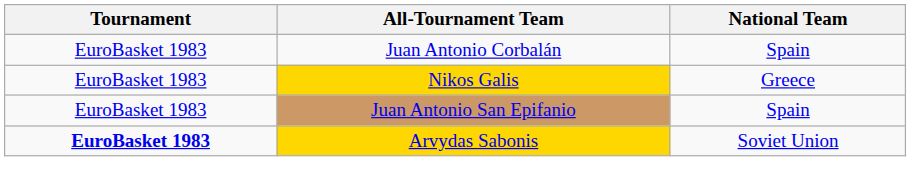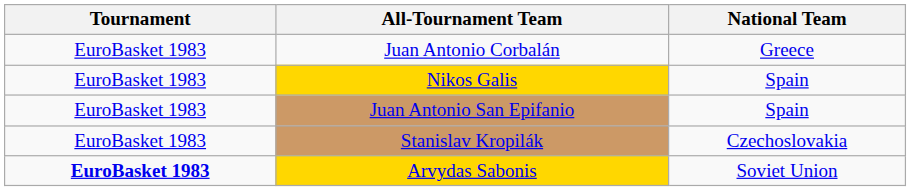 <table class="wikitable sortable" style="text-align:center; width: 60%">
 <tr>
 <th>Tournament</th>
 <th>All-Tournament Team</th>
 <th>National Team</th>
 </tr>
 <tr>
 <td><a href='#'>EuroBasket 1983</a></td>
 <td> <a href='#'>Juan Antonio Corbalán</a></td>
-<td> <a href='#'>Spain</a></td>
+<td> <a href='#'>Greece</a></td>
 </tr>
 <tr>
 <td><a href='#'>EuroBasket 1983</a></td>
 <td bgcolor="#FFD700"> <a href='#'>Nikos Galis</a></td>
-<td> <a href='#'>Greece</a></td>
+<td> <a href='#'>Spain</a></td>
 </tr>
 <tr>
 <td><a href='#'>EuroBasket 1983</a></td>
 <td bgcolor="#cc9966"> <a href='#'>Juan Antonio San Epifanio</a></td>
 <td> <a href='#'>Spain</a></td>
 </tr>
 <tr>
+<td><a href='#'>EuroBasket 1983</a></td>
+<td bgcolor="#cc9966"> <a href='#'>Stanislav Kropilák</a></td>
+<td> <a href='#'>Czechoslovakia</a></td>
+</tr>
+<tr>
 <td><strong><a href='#'>EuroBasket 1983</a></strong></td>
 <td bgcolor="#FFD700"> <a href='#'>Arvydas Sabonis</a></td>
 <td> <a href='#'>Soviet Union</a></td>
 </tr>
 </table>
